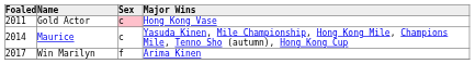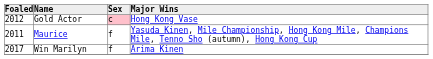 <table border="1" cellpadding="0" style="border-collapse: collapse; font-size:90%">
 <tr bgcolor="#eeeeee">
 <td width="35px"><strong>Foaled</strong></td>
 <td width="120px"><strong>Name</strong></td>
 <td width="35px"><strong>Sex</strong></td>
 <td width="510px"><strong>Major Wins</strong></td>
 </tr>
 <tr>
-<td>2011</td>
+<td>2012</td>
 <td>Gold Actor</td>
 <td style="background: pink;">c</td>
 <td><a href='#'>Hong Kong Vase</a></td>
 </tr>
 <tr>
-<td>2014</td>
+<td>2011</td>
 <td><a href='#'>Maurice</a></td>
-<td>c</td>
+<td>f</td>
 <td><a href='#'>Yasuda Kinen</a>, <a href='#'>Mile Championship</a>, <a href='#'>Hong Kong Mile</a>, <a href='#'>Champions Mile</a>, <a href='#'>Tenno Sho</a> (autumn), <a href='#'>Hong Kong Cup</a></td>
 </tr>
 <tr>
 <td>2017</td>
 <td>Win Marilyn</td>
 <td>f</td>
 <td><a href='#'>Arima Kinen</a></td>
 </tr>
 <tr>
 </tr>
 </table>
